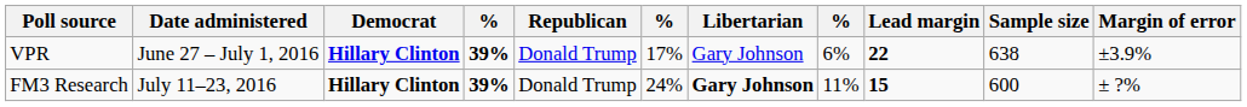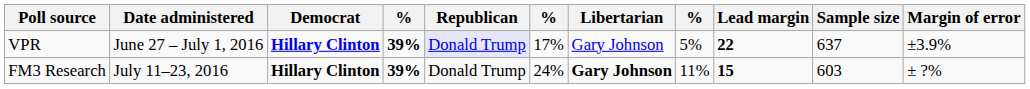 <table class="wikitable">
 <tr valign=bottom>
 <th>Poll source</th>
 <th>Date administered</th>
 <th>Democrat</th>
 <th>%</th>
 <th>Republican</th>
 <th>%</th>
 <th>Libertarian</th>
 <th>%</th>
 <th>Lead margin</th>
 <th>Sample size</th>
 <th>Margin of error</th>
 </tr>
 <tr>
 <td>VPR</td>
 <td>June 27 – July 1, 2016</td>
 <td><strong><a href='#'>Hillary Clinton</a></strong></td>
 <td><strong>39%</strong></td>
-<td><a href='#'>Donald Trump</a></td>
+<td style="background: lavender;"><a href='#'>Donald Trump</a></td>
 <td>17%</td>
 <td><a href='#'>Gary Johnson</a></td>
-<td>6%</td>
+<td>5%</td>
 <td><strong>22</strong></td>
-<td>638</td>
+<td>637</td>
 <td>±3.9%</td>
 </tr>
 <tr>
 <td>FM3 Research</td>
 <td>July 11–23, 2016</td>
 <td><strong>Hillary Clinton</strong></td>
 <td><strong>39%</strong></td>
 <td>Donald Trump</td>
 <td>24%</td>
 <td><strong>Gary Johnson</strong></td>
 <td>11%</td>
 <td><strong>15</strong></td>
-<td>600</td>
+<td>603</td>
 <td>± ?%</td>
 </tr>
 </table>
